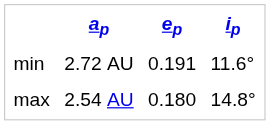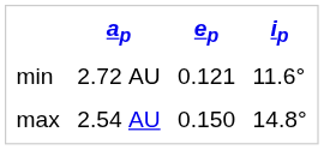 <table align="center" style="border:1px solid #CCC; margin-left:15px;" cellpadding="5">
 <tr>
 <th></th>
 <th><em><a href='#'>a<sub>p</sub></a></em></th>
 <th><em><a href='#'>e<sub>p</sub></a></em></th>
 <th><em><a href='#'>i<sub>p</sub></a></em></th>
 </tr>
 <tr>
 <td>min</td>
 <td>2.72 AU</td>
-<td>0.191</td>
+<td>0.121</td>
 <td>11.6°</td>
 </tr>
 <tr>
 <td>max</td>
 <td>2.54 <a href='#'>AU</a></td>
-<td>0.180</td>
+<td>0.150</td>
 <td>14.8°</td>
 </tr>
 </table>
